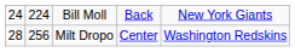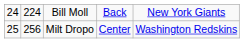 <table class="wikitable" style="text-align:center">
 <tr>
 <td>24</td>
 <td>224</td>
 <td>Bill Moll</td>
 <td><a href='#'>Back</a></td>
 <td><a href='#'>New York Giants</a></td>
 </tr>
 <tr>
-<td>28</td>
+<td>25</td>
 <td>256</td>
 <td>Milt Dropo</td>
 <td><a href='#'>Center</a></td>
 <td><a href='#'>Washington Redskins</a></td>
 </tr>
 </table>
